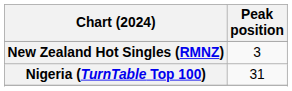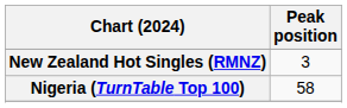 <table class="wikitable sortable plainrowheaders" style="text-align:center">
 <tr>
 <th scope="col">Chart (2024)</th>
 <th scope="col">Peak<br>position</th>
 </tr>
 <tr>
 </tr>
 <tr>
 </tr>
 <tr>
 <th scope="row">New Zealand Hot Singles (<a href='#'>RMNZ</a>)</th>
 <td>3</td>
 </tr>
 <tr>
 <th scope="row">Nigeria (<a href='#'><em>TurnTable</em> Top 100</a>)</th>
-<td>31</td>
+<td>58</td>
 </tr>
 <tr>
 </tr>
 <tr>
 </tr>
 </table>
